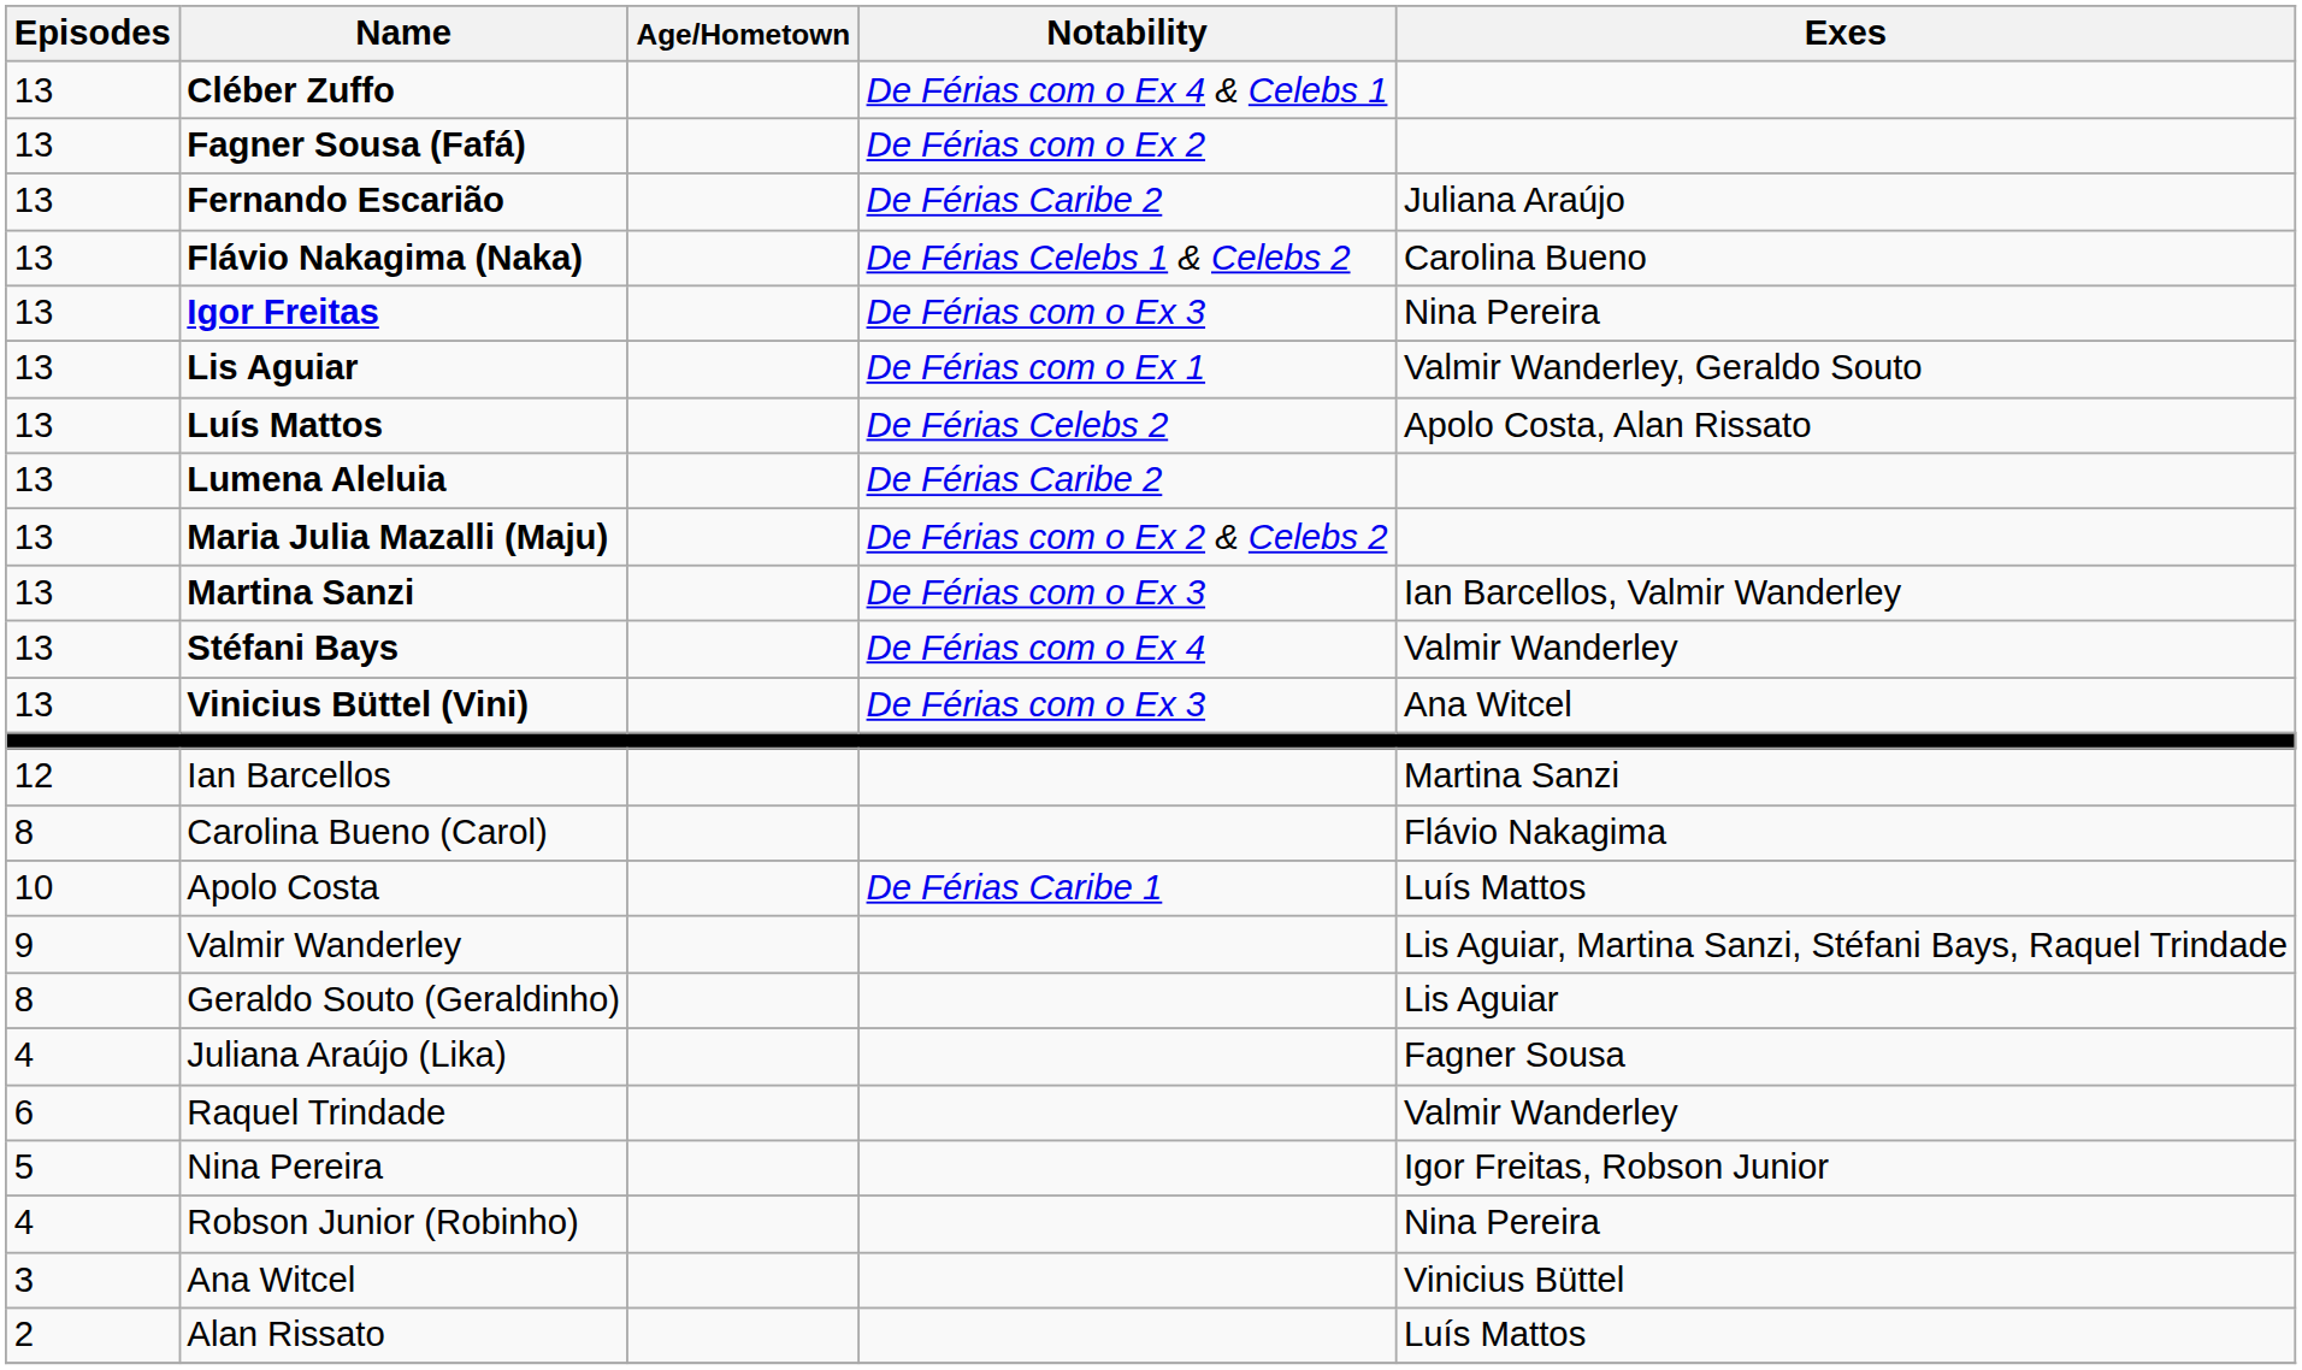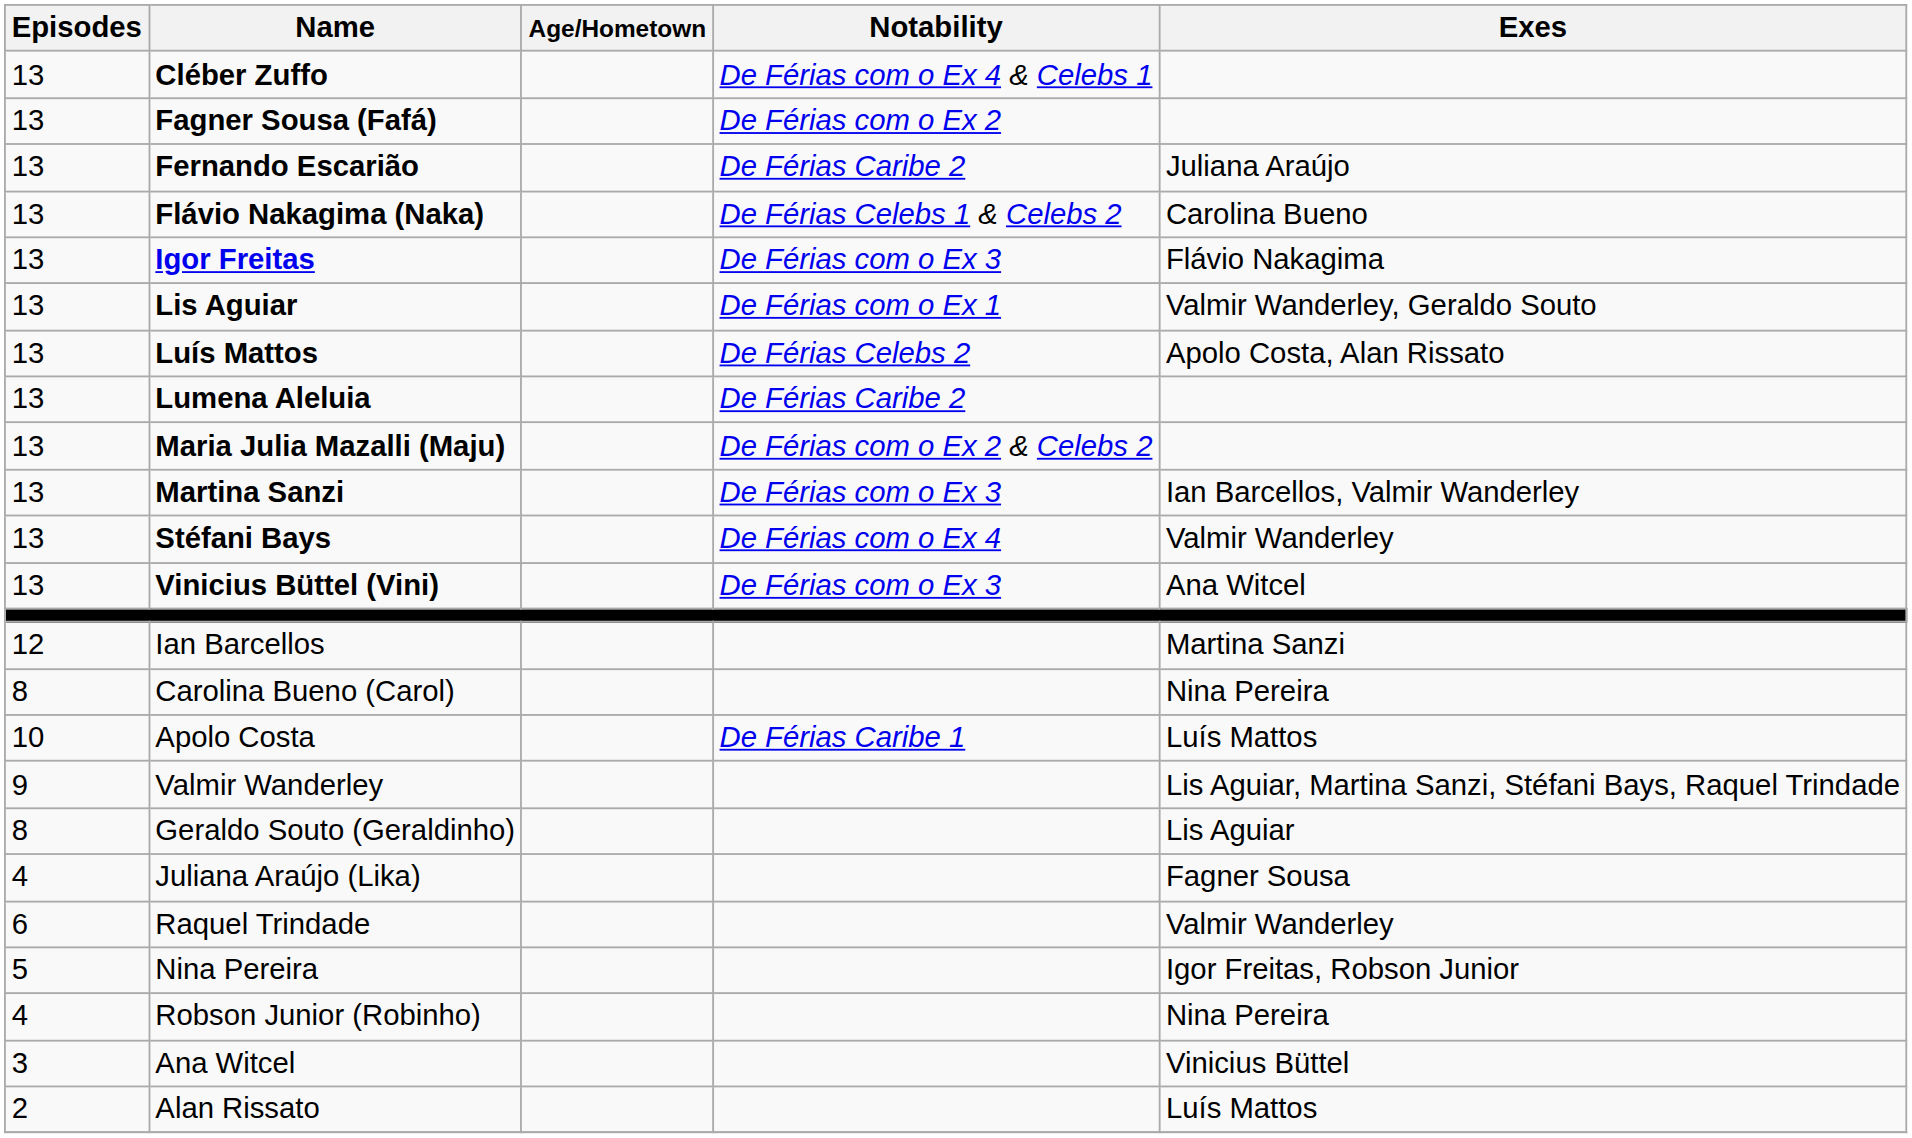 <table class="wikitable sortable">
 <tr>
 <th>Episodes</th>
 <th>Name</th>
 <th><small>Age/Hometown</small></th>
 <th>Notability</th>
 <th>Exes</th>
 </tr>
 <tr>
 <td>13</td>
 <td><strong>Cléber Zuffo</strong></td>
 <td></td>
 <td><em><a href='#'>De Férias com o Ex 4</a> & <a href='#'>Celebs 1</a></em></td>
 <td></td>
 </tr>
 <tr>
 <td>13</td>
 <td><strong>Fagner Sousa (Fafá)</strong></td>
 <td></td>
 <td><em><a href='#'>De Férias com o Ex 2</a></em></td>
 <td></td>
 </tr>
 <tr>
 <td>13</td>
 <td><strong>Fernando Escarião</strong></td>
 <td></td>
 <td><em><a href='#'>De Férias Caribe 2</a></em></td>
 <td>Juliana Araújo</td>
 </tr>
 <tr>
 <td>13</td>
 <td><strong>Flávio Nakagima (Naka)</strong></td>
 <td></td>
 <td><em><a href='#'>De Férias Celebs 1</a> & <a href='#'>Celebs 2</a></em></td>
 <td>Carolina Bueno</td>
 </tr>
 <tr>
 <td>13</td>
 <td><strong><a href='#'>Igor Freitas</a></strong></td>
 <td></td>
 <td><em><a href='#'>De Férias com o Ex 3</a></em></td>
-<td>Nina Pereira</td>
+<td>Flávio Nakagima</td>
 </tr>
 <tr>
 <td>13</td>
 <td><strong>Lis Aguiar</strong></td>
 <td></td>
 <td><em><a href='#'>De Férias com o Ex 1</a></em></td>
 <td>Valmir Wanderley, Geraldo Souto</td>
 </tr>
 <tr>
 <td>13</td>
 <td><strong>Luís Mattos</strong></td>
 <td></td>
 <td><em><a href='#'>De Férias Celebs 2</a></em></td>
 <td>Apolo Costa, Alan Rissato</td>
 </tr>
 <tr>
 <td>13</td>
 <td><strong>Lumena Aleluia</strong></td>
 <td></td>
 <td><em><a href='#'>De Férias Caribe 2</a></em></td>
 <td></td>
 </tr>
 <tr>
 <td>13</td>
 <td><strong>Maria Julia Mazalli (Maju)</strong></td>
 <td></td>
 <td><em><a href='#'>De Férias com o Ex 2</a> & <a href='#'>Celebs 2</a></em></td>
 <td></td>
 </tr>
 <tr>
 <td>13</td>
 <td><strong>Martina Sanzi</strong></td>
 <td></td>
 <td><em><a href='#'>De Férias com o Ex 3</a></em></td>
 <td>Ian Barcellos, Valmir Wanderley</td>
 </tr>
 <tr>
 <td>13</td>
 <td><strong>Stéfani Bays</strong></td>
 <td></td>
 <td><em><a href='#'>De Férias com o Ex 4</a></em></td>
 <td>Valmir Wanderley</td>
 </tr>
 <tr>
 <td>13</td>
 <td><strong>Vinicius Büttel (Vini)</strong></td>
 <td></td>
 <td><em><a href='#'>De Férias com o Ex 3</a></em></td>
 <td>Ana Witcel</td>
 </tr>
 <tr>
 <td colspan="7" bgcolor="000000"></td>
 </tr>
 <tr>
 <td>12</td>
 <td>Ian Barcellos</td>
 <td></td>
 <td></td>
 <td>Martina Sanzi</td>
 </tr>
 <tr>
 <td>8</td>
 <td>Carolina Bueno (Carol)</td>
 <td></td>
 <td></td>
-<td>Flávio Nakagima</td>
+<td>Nina Pereira</td>
 </tr>
 <tr>
 <td>10</td>
 <td>Apolo Costa</td>
 <td></td>
 <td><em><a href='#'>De Férias Caribe 1</a></em></td>
 <td>Luís Mattos</td>
 </tr>
 <tr>
 <td>9</td>
 <td>Valmir Wanderley</td>
 <td></td>
 <td></td>
 <td>Lis Aguiar, Martina Sanzi, Stéfani Bays, Raquel Trindade</td>
 </tr>
 <tr>
 <td>8</td>
 <td>Geraldo Souto (Geraldinho)</td>
 <td></td>
 <td></td>
 <td>Lis Aguiar</td>
 </tr>
 <tr>
 <td>4</td>
 <td>Juliana Araújo (Lika)</td>
 <td></td>
 <td></td>
 <td>Fagner Sousa</td>
 </tr>
 <tr>
 <td>6</td>
 <td>Raquel Trindade</td>
 <td></td>
 <td></td>
 <td>Valmir Wanderley</td>
 </tr>
 <tr>
 <td>5</td>
 <td>Nina Pereira</td>
 <td></td>
 <td></td>
 <td>Igor Freitas, Robson Junior</td>
 </tr>
 <tr>
 <td>4</td>
 <td>Robson Junior (Robinho)</td>
 <td></td>
 <td></td>
 <td>Nina Pereira</td>
 </tr>
 <tr>
 <td>3</td>
 <td>Ana Witcel</td>
 <td></td>
 <td></td>
 <td>Vinicius Büttel</td>
 </tr>
 <tr>
 <td>2</td>
 <td>Alan Rissato</td>
 <td></td>
 <td></td>
 <td>Luís Mattos</td>
 </tr>
 <tr>
 </tr>
 </table>
